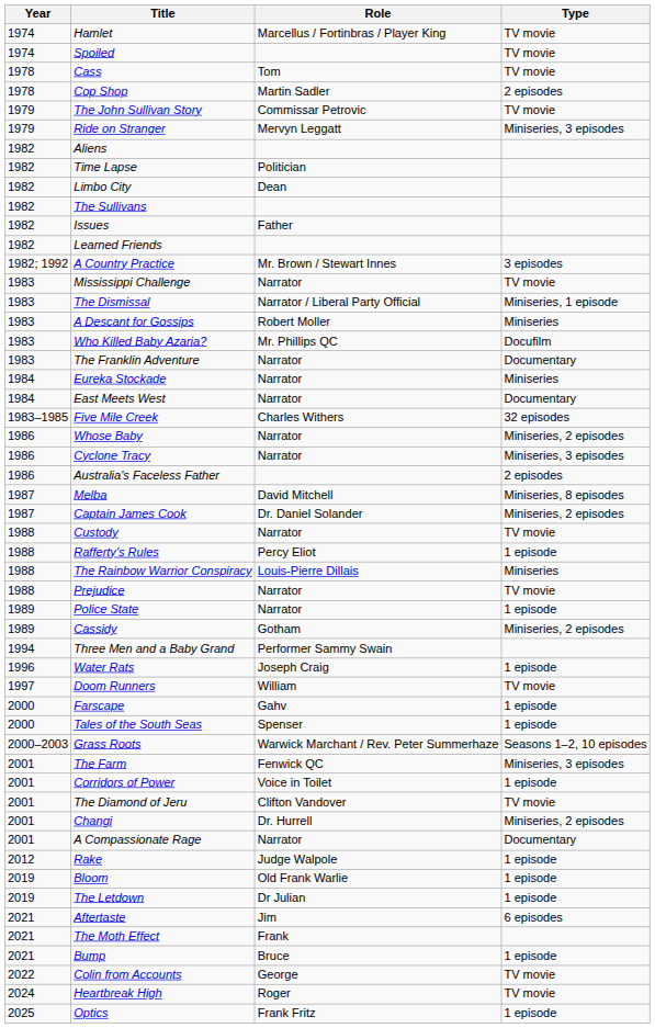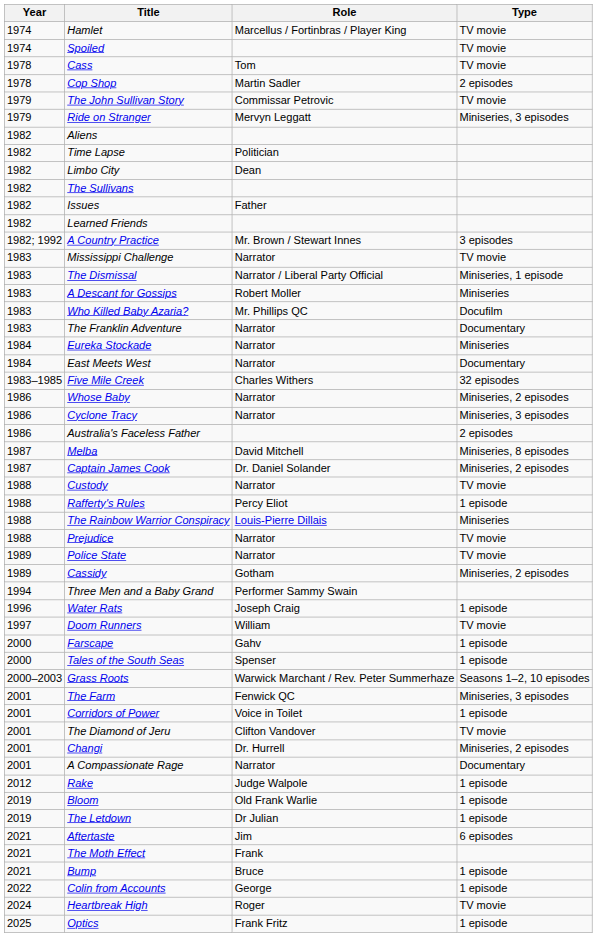 <table class="wikitable">
 <tr>
 <th>Year</th>
 <th>Title</th>
 <th>Role</th>
 <th>Type</th>
 </tr>
 <tr>
 <td>1974</td>
 <td><em>Hamlet</em></td>
 <td>Marcellus / Fortinbras / Player King</td>
 <td>TV movie</td>
 </tr>
 <tr>
 <td>1974</td>
 <td><em><a href='#'>Spoiled</a></em></td>
 <td></td>
 <td>TV movie</td>
 </tr>
 <tr>
 <td>1978</td>
 <td><em><a href='#'>Cass</a></em></td>
 <td>Tom</td>
 <td>TV movie</td>
 </tr>
 <tr>
 <td>1978</td>
 <td><em><a href='#'>Cop Shop</a></em></td>
 <td>Martin Sadler</td>
 <td>2 episodes</td>
 </tr>
 <tr>
 <td>1979</td>
 <td><em><a href='#'>The John Sullivan Story</a></em></td>
 <td>Commissar Petrovic</td>
 <td>TV movie</td>
 </tr>
 <tr>
 <td>1979</td>
 <td><em><a href='#'>Ride on Stranger</a></em></td>
 <td>Mervyn Leggatt</td>
 <td>Miniseries, 3 episodes</td>
 </tr>
 <tr>
 <td>1982</td>
 <td><em>Aliens</em></td>
 <td></td>
 <td></td>
 </tr>
 <tr>
 <td>1982</td>
 <td><em>Time Lapse</em></td>
 <td>Politician</td>
 <td></td>
 </tr>
 <tr>
 <td>1982</td>
 <td><em>Limbo City</em></td>
 <td>Dean</td>
 <td></td>
 </tr>
 <tr>
 <td>1982</td>
 <td><em><a href='#'>The Sullivans</a></em></td>
 <td></td>
 <td></td>
 </tr>
 <tr>
 <td>1982</td>
 <td><em>Issues</em></td>
 <td>Father</td>
 <td></td>
 </tr>
 <tr>
 <td>1982</td>
 <td><em>Learned Friends</em></td>
 <td></td>
 <td></td>
 </tr>
 <tr>
 <td>1982; 1992</td>
 <td><em><a href='#'>A Country Practice</a></em></td>
 <td>Mr. Brown / Stewart Innes</td>
 <td>3 episodes</td>
 </tr>
 <tr>
 <td>1983</td>
 <td><em>Mississippi Challenge</em></td>
 <td>Narrator</td>
 <td>TV movie</td>
 </tr>
 <tr>
 <td>1983</td>
 <td><em><a href='#'>The Dismissal</a></em></td>
 <td>Narrator / Liberal Party Official</td>
 <td>Miniseries, 1 episode</td>
 </tr>
 <tr>
 <td>1983</td>
 <td><em><a href='#'>A Descant for Gossips</a></em></td>
 <td>Robert Moller</td>
 <td>Miniseries</td>
 </tr>
 <tr>
 <td>1983</td>
 <td><em><a href='#'>Who Killed Baby Azaria?</a></em></td>
 <td>Mr. Phillips QC</td>
 <td>Docufilm</td>
 </tr>
 <tr>
 <td>1983</td>
 <td><em>The Franklin Adventure</em></td>
 <td>Narrator</td>
 <td>Documentary</td>
 </tr>
 <tr>
 <td>1984</td>
 <td><em><a href='#'>Eureka Stockade</a></em></td>
 <td>Narrator</td>
 <td>Miniseries</td>
 </tr>
 <tr>
 <td>1984</td>
 <td><em>East Meets West</em></td>
 <td>Narrator</td>
 <td>Documentary</td>
 </tr>
 <tr>
 <td>1983–1985</td>
 <td><em><a href='#'>Five Mile Creek</a></em></td>
 <td>Charles Withers</td>
 <td>32 episodes</td>
 </tr>
 <tr>
 <td>1986</td>
 <td><em><a href='#'>Whose Baby</a></em></td>
 <td>Narrator</td>
 <td>Miniseries, 2 episodes</td>
 </tr>
 <tr>
 <td>1986</td>
 <td><em><a href='#'>Cyclone Tracy</a></em></td>
 <td>Narrator</td>
 <td>Miniseries, 3 episodes</td>
 </tr>
 <tr>
 <td>1986</td>
 <td><em>Australia's Faceless Father</em></td>
 <td></td>
 <td>2 episodes</td>
 </tr>
 <tr>
 <td>1987</td>
 <td><em><a href='#'>Melba</a></em></td>
 <td>David Mitchell</td>
 <td>Miniseries, 8 episodes</td>
 </tr>
 <tr>
 <td>1987</td>
 <td><em><a href='#'>Captain James Cook</a></em></td>
 <td>Dr. Daniel Solander</td>
 <td>Miniseries, 2 episodes</td>
 </tr>
 <tr>
 <td>1988</td>
 <td><em><a href='#'>Custody</a></em></td>
 <td>Narrator</td>
 <td>TV movie</td>
 </tr>
 <tr>
 <td>1988</td>
 <td><em><a href='#'>Rafferty's Rules</a></em></td>
 <td>Percy Eliot</td>
 <td>1 episode</td>
 </tr>
 <tr>
 <td>1988</td>
 <td><em><a href='#'>The Rainbow Warrior Conspiracy</a></em></td>
 <td><a href='#'>Louis-Pierre Dillais</a></td>
 <td>Miniseries</td>
 </tr>
 <tr>
 <td>1988</td>
 <td><em><a href='#'>Prejudice</a></em></td>
 <td>Narrator</td>
 <td>TV movie</td>
 </tr>
 <tr>
 <td>1989</td>
 <td><em><a href='#'>Police State</a></em></td>
 <td>Narrator</td>
-<td>1 episode</td>
+<td>TV movie</td>
 </tr>
 <tr>
 <td>1989</td>
 <td><em><a href='#'>Cassidy</a></em></td>
 <td>Gotham</td>
 <td>Miniseries, 2 episodes</td>
 </tr>
 <tr>
 <td>1994</td>
 <td><em>Three Men and a Baby Grand</em></td>
 <td>Performer Sammy Swain</td>
 <td></td>
 </tr>
 <tr>
 <td>1996</td>
 <td><em><a href='#'>Water Rats</a></em></td>
 <td>Joseph Craig</td>
 <td>1 episode</td>
 </tr>
 <tr>
 <td>1997</td>
 <td><em><a href='#'>Doom Runners</a></em></td>
 <td>William</td>
 <td>TV movie</td>
 </tr>
 <tr>
 <td>2000</td>
 <td><em><a href='#'>Farscape</a></em></td>
 <td>Gahv</td>
 <td>1 episode</td>
 </tr>
 <tr>
 <td>2000</td>
 <td><em><a href='#'>Tales of the South Seas</a></em></td>
 <td>Spenser</td>
 <td>1 episode</td>
 </tr>
 <tr>
 <td>2000–2003</td>
 <td><em><a href='#'>Grass Roots</a></em></td>
 <td>Warwick Marchant / Rev. Peter Summerhaze</td>
 <td>Seasons 1–2, 10 episodes</td>
 </tr>
 <tr>
 <td>2001</td>
 <td><em><a href='#'>The Farm</a></em></td>
 <td>Fenwick QC</td>
 <td>Miniseries, 3 episodes</td>
 </tr>
 <tr>
 <td>2001</td>
 <td><em><a href='#'>Corridors of Power</a></em></td>
 <td>Voice in Toilet</td>
 <td>1 episode</td>
 </tr>
 <tr>
 <td>2001</td>
 <td><em>The Diamond of Jeru</em></td>
 <td>Clifton Vandover</td>
 <td>TV movie</td>
 </tr>
 <tr>
 <td>2001</td>
 <td><em><a href='#'>Changi</a></em></td>
 <td>Dr. Hurrell</td>
 <td>Miniseries, 2 episodes</td>
 </tr>
 <tr>
 <td>2001</td>
 <td><em>A Compassionate Rage</em></td>
 <td>Narrator</td>
 <td>Documentary</td>
 </tr>
 <tr>
 <td>2012</td>
 <td><em><a href='#'>Rake</a></em></td>
 <td>Judge Walpole</td>
 <td>1 episode</td>
 </tr>
 <tr>
 <td>2019</td>
 <td><em><a href='#'>Bloom</a></em></td>
 <td>Old Frank Warlie</td>
 <td>1 episode</td>
 </tr>
 <tr>
 <td>2019</td>
 <td><em><a href='#'>The Letdown</a></em></td>
 <td>Dr Julian</td>
 <td>1 episode</td>
 </tr>
 <tr>
 <td>2021</td>
 <td><em><a href='#'>Aftertaste</a></em></td>
 <td>Jim</td>
 <td>6 episodes</td>
 </tr>
 <tr>
 <td>2021</td>
 <td><em><a href='#'>The Moth Effect</a></em></td>
 <td>Frank</td>
 <td></td>
 </tr>
 <tr>
 <td>2021</td>
 <td><em><a href='#'>Bump</a></em></td>
 <td>Bruce</td>
 <td>1 episode</td>
 </tr>
 <tr>
 <td>2022</td>
 <td><em><a href='#'>Colin from Accounts</a></em></td>
 <td>George</td>
-<td>TV movie</td>
+<td>1 episode</td>
 </tr>
 <tr>
 <td>2024</td>
 <td><em><a href='#'>Heartbreak High</a></em></td>
 <td>Roger</td>
 <td>TV movie</td>
 </tr>
 <tr>
 <td>2025</td>
 <td><em><a href='#'>Optics</a></em></td>
 <td>Frank Fritz</td>
 <td>1 episode</td>
 </tr>
 </table>
